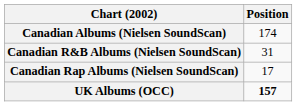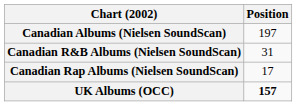 <table class="wikitable plainrowheaders">
 <tr>
 <th scope="col">Chart (2002)</th>
 <th scope="col">Position</th>
 </tr>
 <tr>
 <th scope="row">Canadian Albums (Nielsen SoundScan)</th>
-<td style="text-align:center;">174</td>
+<td style="text-align:center;">197</td>
 </tr>
 <tr>
 <th scope="row">Canadian R&B Albums (Nielsen SoundScan)</th>
 <td style="text-align:center;">31</td>
 </tr>
 <tr>
 <th scope="row">Canadian Rap Albums (Nielsen SoundScan)</th>
 <td style="text-align:center;">17</td>
 </tr>
 <tr>
 <th scope="row">UK Albums (OCC)</th>
 <td style="text-align:center;"><strong>157</strong></td>
 </tr>
 </table>
